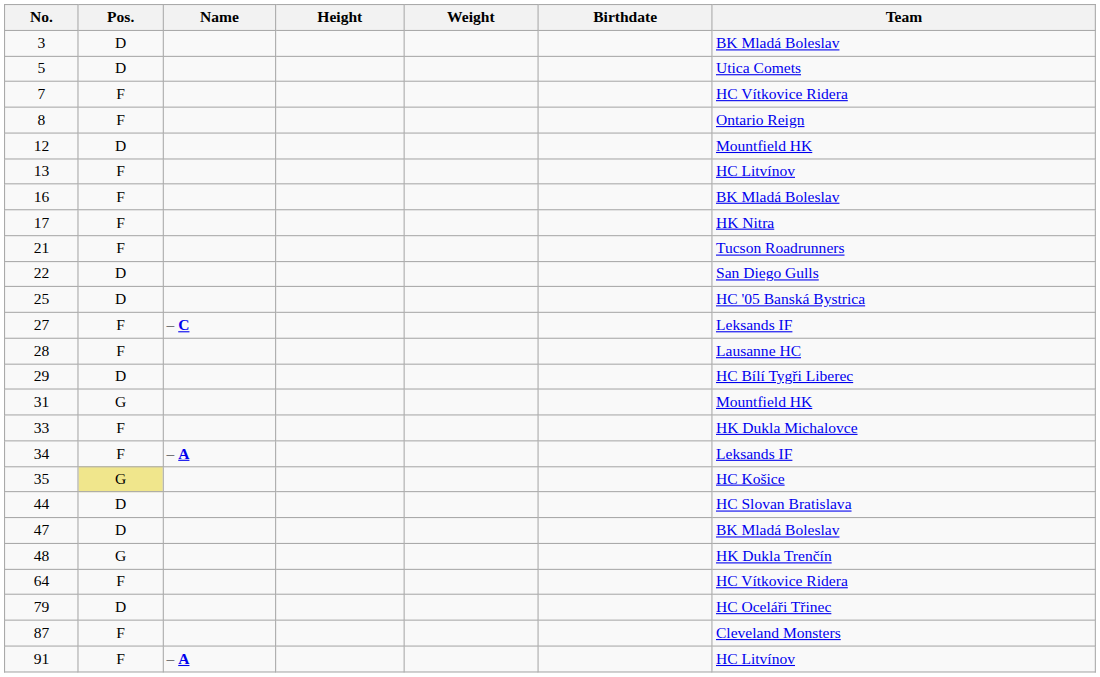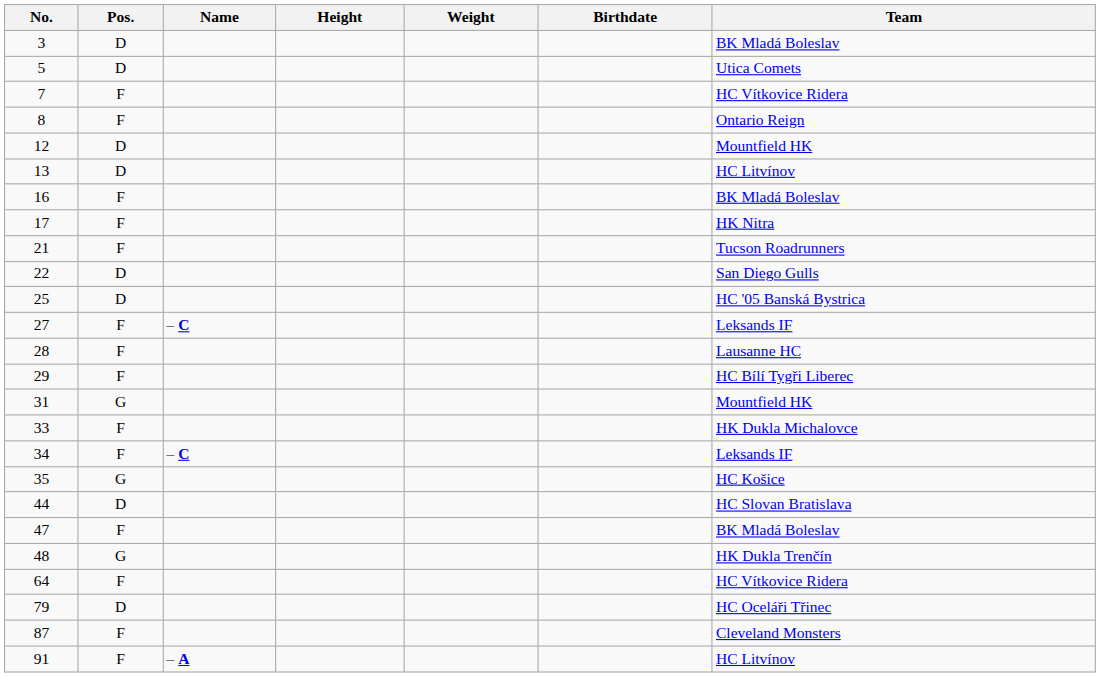 <table width="80%" class="wikitable sortable" style="font-size: 90%; text-align: center;">
 <tr>
 <th>No.</th>
 <th>Pos.</th>
 <th>Name</th>
 <th>Height</th>
 <th>Weight</th>
 <th>Birthdate</th>
 <th>Team</th>
 </tr>
 <tr>
 <td>3</td>
 <td>D</td>
 <td align=left></td>
 <td></td>
 <td></td>
 <td></td>
 <td style="text-align:left;"> <a href='#'>BK Mladá Boleslav</a></td>
 </tr>
 <tr>
 <td>5</td>
 <td>D</td>
 <td align=left></td>
 <td></td>
 <td></td>
 <td></td>
 <td style="text-align:left;"> <a href='#'>Utica Comets</a></td>
 </tr>
 <tr>
 <td>7</td>
 <td>F</td>
 <td align=left></td>
 <td></td>
 <td></td>
 <td></td>
 <td style="text-align:left;"> <a href='#'>HC Vítkovice Ridera</a></td>
 </tr>
 <tr>
 <td>8</td>
 <td>F</td>
 <td align=left></td>
 <td></td>
 <td></td>
 <td></td>
 <td style="text-align:left;"> <a href='#'>Ontario Reign</a></td>
 </tr>
 <tr>
 <td>12</td>
 <td>D</td>
 <td align=left></td>
 <td></td>
 <td></td>
 <td></td>
 <td style="text-align:left;"> <a href='#'>Mountfield HK</a></td>
 </tr>
 <tr>
 <td>13</td>
-<td>F</td>
+<td>D</td>
 <td align=left></td>
 <td></td>
 <td></td>
 <td></td>
 <td style="text-align:left;"> <a href='#'>HC Litvínov</a></td>
 </tr>
 <tr>
 <td>16</td>
 <td>F</td>
 <td align=left></td>
 <td></td>
 <td></td>
 <td></td>
 <td style="text-align:left;"> <a href='#'>BK Mladá Boleslav</a></td>
 </tr>
 <tr>
 <td>17</td>
 <td>F</td>
 <td align=left></td>
 <td></td>
 <td></td>
 <td></td>
 <td style="text-align:left;"> <a href='#'>HK Nitra</a></td>
 </tr>
 <tr>
 <td>21</td>
 <td>F</td>
 <td align=left></td>
 <td></td>
 <td></td>
 <td></td>
 <td style="text-align:left;"> <a href='#'>Tucson Roadrunners</a></td>
 </tr>
 <tr>
 <td>22</td>
 <td>D</td>
 <td align=left></td>
 <td></td>
 <td></td>
 <td></td>
 <td style="text-align:left;"> <a href='#'>San Diego Gulls</a></td>
 </tr>
 <tr>
 <td>25</td>
 <td>D</td>
 <td align=left></td>
 <td></td>
 <td></td>
 <td></td>
 <td style="text-align:left;"> <a href='#'>HC '05 Banská Bystrica</a></td>
 </tr>
 <tr>
 <td>27</td>
 <td>F</td>
 <td align=left> – <strong><a href='#'>C</a></strong></td>
 <td></td>
 <td></td>
 <td></td>
 <td style="text-align:left;"> <a href='#'>Leksands IF</a></td>
 </tr>
 <tr>
 <td>28</td>
 <td>F</td>
 <td align=left></td>
 <td></td>
 <td></td>
 <td></td>
 <td style="text-align:left;"> <a href='#'>Lausanne HC</a></td>
 </tr>
 <tr>
 <td>29</td>
-<td>D</td>
+<td>F</td>
 <td align=left></td>
 <td></td>
 <td></td>
 <td></td>
 <td style="text-align:left;"> <a href='#'>HC Bílí Tygři Liberec</a></td>
 </tr>
 <tr>
 <td>31</td>
 <td>G</td>
 <td align=left></td>
 <td></td>
 <td></td>
 <td></td>
 <td style="text-align:left;"> <a href='#'>Mountfield HK</a></td>
 </tr>
 <tr>
 <td>33</td>
 <td>F</td>
 <td align=left></td>
 <td></td>
 <td></td>
 <td></td>
 <td style="text-align:left;"> <a href='#'>HK Dukla Michalovce</a></td>
 </tr>
 <tr>
 <td>34</td>
 <td>F</td>
-<td align=left> – <strong><a href='#'>A</a></strong></td>
+<td align=left> – <strong><a href='#'>C</a></strong></td>
 <td></td>
 <td></td>
 <td></td>
 <td style="text-align:left;"> <a href='#'>Leksands IF</a></td>
 </tr>
 <tr>
 <td>35</td>
-<td style="background: khaki;">G</td>
+<td>G</td>
 <td align=left></td>
 <td></td>
 <td></td>
 <td></td>
 <td style="text-align:left;"> <a href='#'>HC Košice</a></td>
 </tr>
 <tr>
 <td>44</td>
 <td>D</td>
 <td align=left></td>
 <td></td>
 <td></td>
 <td></td>
 <td style="text-align:left;"> <a href='#'>HC Slovan Bratislava</a></td>
 </tr>
 <tr>
 <td>47</td>
-<td>D</td>
+<td>F</td>
 <td align=left></td>
 <td></td>
 <td></td>
 <td></td>
 <td style="text-align:left;"> <a href='#'>BK Mladá Boleslav</a></td>
 </tr>
 <tr>
 <td>48</td>
 <td>G</td>
 <td align=left></td>
 <td></td>
 <td></td>
 <td></td>
 <td style="text-align:left;"> <a href='#'>HK Dukla Trenčín</a></td>
 </tr>
 <tr>
 <td>64</td>
 <td>F</td>
 <td align=left></td>
 <td></td>
 <td></td>
 <td></td>
 <td style="text-align:left;"> <a href='#'>HC Vítkovice Ridera</a></td>
 </tr>
 <tr>
 <td>79</td>
 <td>D</td>
 <td align=left></td>
 <td></td>
 <td></td>
 <td></td>
 <td style="text-align:left;"> <a href='#'>HC Oceláři Třinec</a></td>
 </tr>
 <tr>
 <td>87</td>
 <td>F</td>
 <td align=left></td>
 <td></td>
 <td></td>
 <td></td>
 <td style="text-align:left;"> <a href='#'>Cleveland Monsters</a></td>
 </tr>
 <tr>
 <td>91</td>
 <td>F</td>
 <td align=left> – <strong><a href='#'>A</a></strong></td>
 <td></td>
 <td></td>
 <td></td>
 <td style="text-align:left;"> <a href='#'>HC Litvínov</a></td>
 </tr>
 </table>
